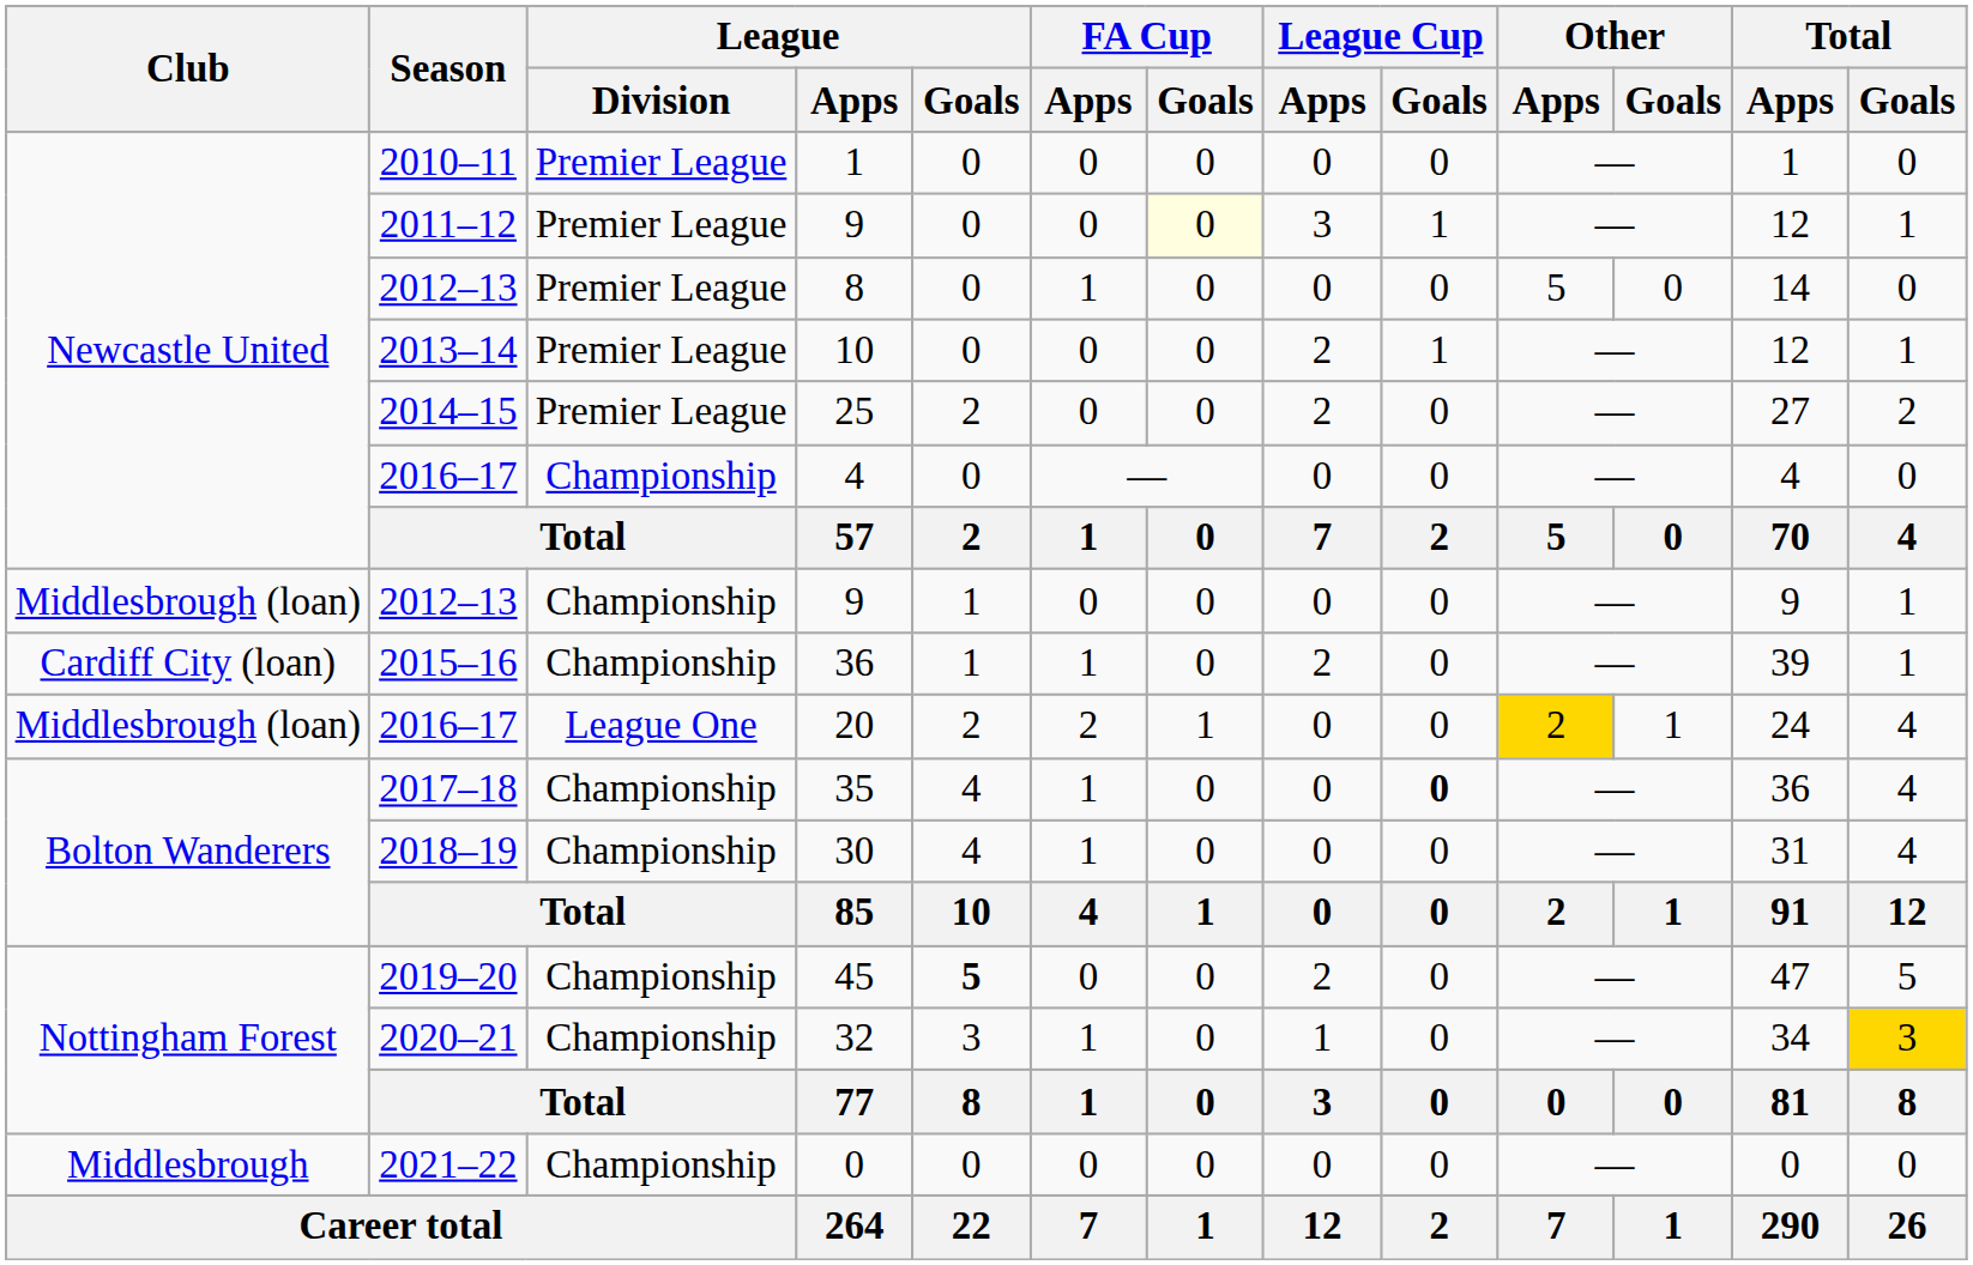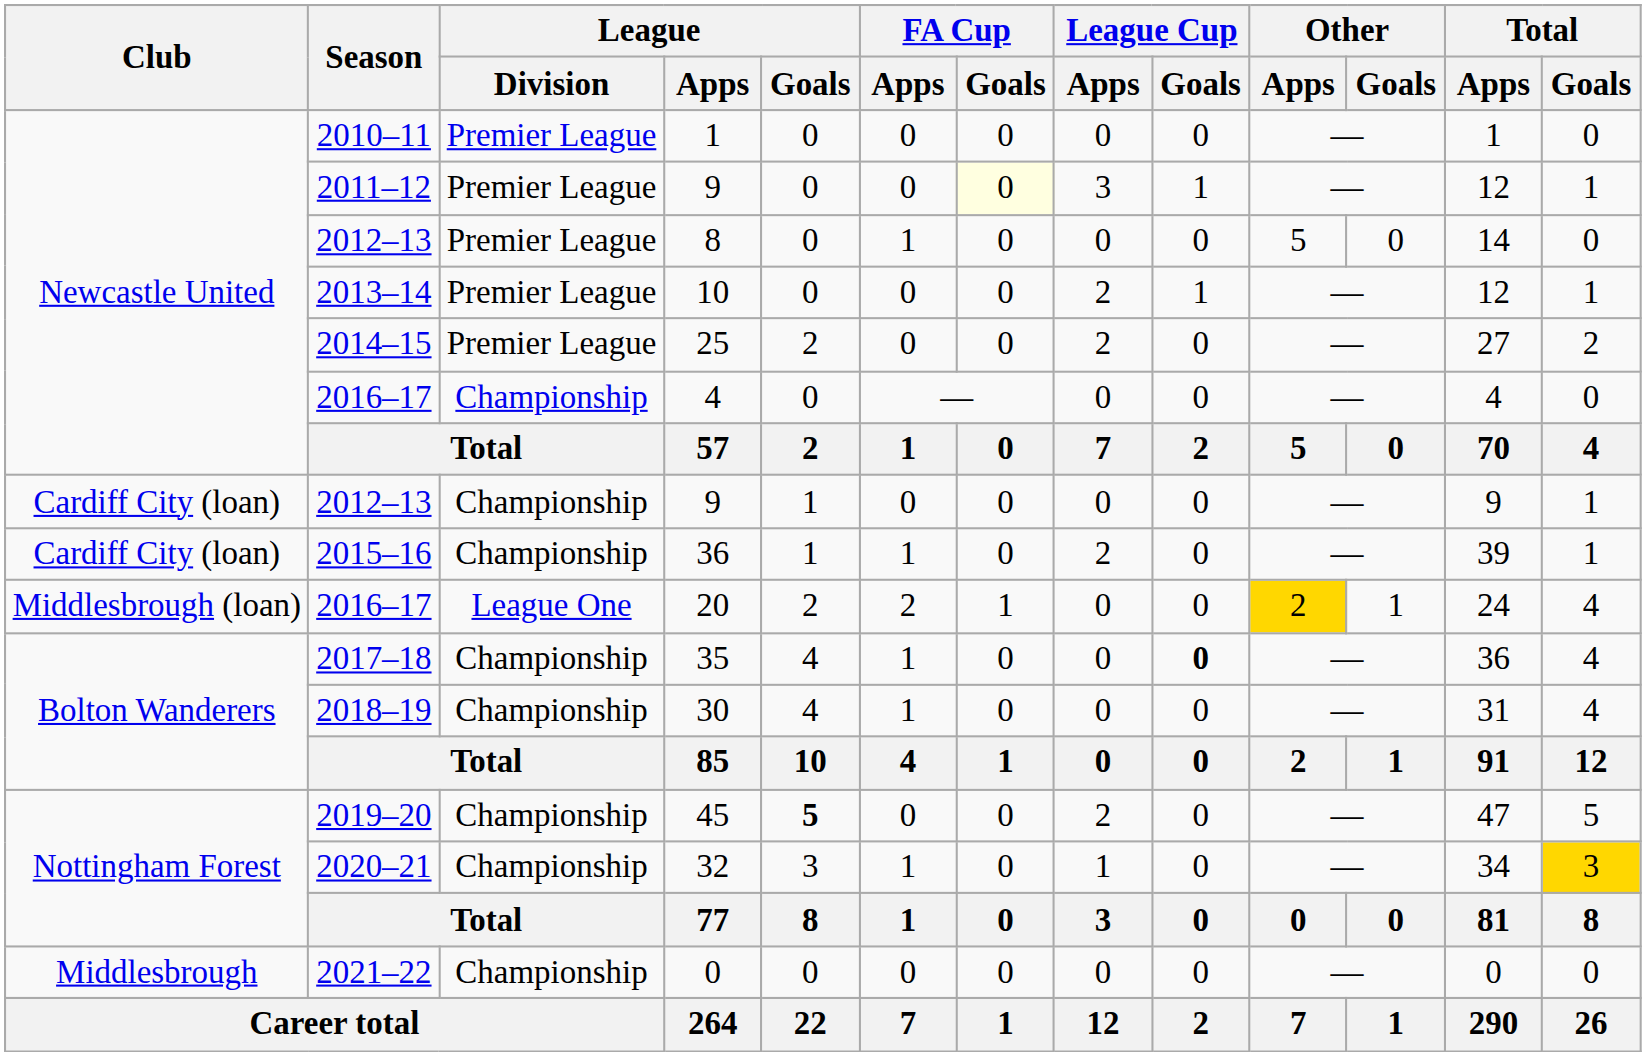 <table class="wikitable" style="text-align: center">
 <tr>
 <th rowspan="2">Club</th>
 <th rowspan="2">Season</th>
 <th colspan="3">League</th>
 <th colspan="2"><a href='#'>FA Cup</a></th>
 <th colspan="2"><a href='#'>League Cup</a></th>
 <th colspan="2">Other</th>
 <th colspan="2">Total</th>
 </tr>
 <tr>
 <th>Division</th>
 <th width=40>Apps</th>
 <th width=40>Goals</th>
 <th width=40>Apps</th>
 <th width=40>Goals</th>
 <th width=40>Apps</th>
 <th width=40>Goals</th>
 <th width=40>Apps</th>
 <th width=40>Goals</th>
 <th width=40>Apps</th>
 <th width=40>Goals</th>
 </tr>
 <tr>
 <td rowspan=7><a href='#'>Newcastle United</a></td>
 <td><a href='#'>2010–11</a></td>
 <td><a href='#'>Premier League</a></td>
 <td>1</td>
 <td>0</td>
 <td>0</td>
 <td>0</td>
 <td>0</td>
 <td>0</td>
 <td colspan=2>—</td>
 <td>1</td>
 <td>0</td>
 </tr>
 <tr>
 <td><a href='#'>2011–12</a></td>
 <td>Premier League</td>
 <td>9</td>
 <td>0</td>
 <td>0</td>
 <td style="background: lightyellow;">0</td>
 <td>3</td>
 <td>1</td>
 <td colspan=2>—</td>
 <td>12</td>
 <td>1</td>
 </tr>
 <tr>
 <td><a href='#'>2012–13</a></td>
 <td>Premier League</td>
 <td>8</td>
 <td>0</td>
 <td>1</td>
 <td>0</td>
 <td>0</td>
 <td>0</td>
 <td>5</td>
 <td>0</td>
 <td>14</td>
 <td>0</td>
 </tr>
 <tr>
 <td><a href='#'>2013–14</a></td>
 <td>Premier League</td>
 <td>10</td>
 <td>0</td>
 <td>0</td>
 <td>0</td>
 <td>2</td>
 <td>1</td>
 <td colspan=2>—</td>
 <td>12</td>
 <td>1</td>
 </tr>
 <tr>
 <td><a href='#'>2014–15</a></td>
 <td>Premier League</td>
 <td>25</td>
 <td>2</td>
 <td>0</td>
 <td>0</td>
 <td>2</td>
 <td>0</td>
 <td colspan=2>—</td>
 <td>27</td>
 <td>2</td>
 </tr>
 <tr>
 <td><a href='#'>2016–17</a></td>
 <td><a href='#'>Championship</a></td>
 <td>4</td>
 <td>0</td>
 <td colspan="2">—</td>
 <td>0</td>
 <td>0</td>
 <td colspan="2">—</td>
 <td>4</td>
 <td>0</td>
 </tr>
 <tr>
 <th colspan="2">Total</th>
 <th>57</th>
 <th>2</th>
 <th>1</th>
 <th>0</th>
 <th>7</th>
 <th>2</th>
 <th>5</th>
 <th>0</th>
 <th>70</th>
 <th>4</th>
 </tr>
 <tr>
-<td><a href='#'>Middlesbrough</a> (loan)</td>
+<td><a href='#'>Cardiff City</a> (loan)</td>
 <td><a href='#'>2012–13</a></td>
 <td>Championship</td>
 <td>9</td>
 <td>1</td>
 <td>0</td>
 <td>0</td>
 <td>0</td>
 <td>0</td>
 <td colspan=2>—</td>
 <td>9</td>
 <td>1</td>
 </tr>
 <tr>
 <td><a href='#'>Cardiff City</a> (loan)</td>
 <td><a href='#'>2015–16</a></td>
 <td>Championship</td>
 <td>36</td>
 <td>1</td>
 <td>1</td>
 <td>0</td>
 <td>2</td>
 <td>0</td>
 <td colspan=2>—</td>
 <td>39</td>
 <td>1</td>
 </tr>
 <tr>
 <td><a href='#'>Middlesbrough</a> (loan)</td>
 <td><a href='#'>2016–17</a></td>
 <td><a href='#'>League One</a></td>
 <td>20</td>
 <td>2</td>
 <td>2</td>
 <td>1</td>
 <td>0</td>
 <td>0</td>
 <td style="background: gold;">2</td>
 <td>1</td>
 <td>24</td>
 <td>4</td>
 </tr>
 <tr>
 <td rowspan="3"><a href='#'>Bolton Wanderers</a></td>
 <td><a href='#'>2017–18</a></td>
 <td>Championship</td>
 <td>35</td>
 <td>4</td>
 <td>1</td>
 <td>0</td>
 <td>0</td>
 <td><strong>0</strong></td>
 <td colspan=2>—</td>
 <td>36</td>
 <td>4</td>
 </tr>
 <tr>
 <td><a href='#'>2018–19</a></td>
 <td>Championship</td>
 <td>30</td>
 <td>4</td>
 <td>1</td>
 <td>0</td>
 <td>0</td>
 <td>0</td>
 <td colspan=2>—</td>
 <td>31</td>
 <td>4</td>
 </tr>
 <tr>
 <th colspan="2">Total</th>
 <th>85</th>
 <th>10</th>
 <th>4</th>
 <th>1</th>
 <th>0</th>
 <th>0</th>
 <th>2</th>
 <th>1</th>
 <th>91</th>
 <th>12</th>
 </tr>
 <tr>
 <td rowspan=3><a href='#'>Nottingham Forest</a></td>
 <td><a href='#'>2019–20</a></td>
 <td>Championship</td>
 <td>45</td>
 <td><strong>5</strong></td>
 <td>0</td>
 <td>0</td>
 <td>2</td>
 <td>0</td>
 <td colspan="2">—</td>
 <td>47</td>
 <td>5</td>
 </tr>
 <tr>
 <td><a href='#'>2020–21</a></td>
 <td>Championship</td>
 <td>32</td>
 <td>3</td>
 <td>1</td>
 <td>0</td>
 <td>1</td>
 <td>0</td>
 <td colspan=2>—</td>
 <td>34</td>
 <td style="background: gold;">3</td>
 </tr>
 <tr>
 <th colspan=2>Total</th>
 <th>77</th>
 <th>8</th>
 <th>1</th>
 <th>0</th>
 <th>3</th>
 <th>0</th>
 <th>0</th>
 <th>0</th>
 <th>81</th>
 <th>8</th>
 </tr>
 <tr>
 <td><a href='#'>Middlesbrough</a></td>
 <td><a href='#'>2021–22</a></td>
 <td>Championship</td>
 <td>0</td>
 <td>0</td>
 <td>0</td>
 <td>0</td>
 <td>0</td>
 <td>0</td>
 <td colspan=2>—</td>
 <td>0</td>
 <td>0</td>
 </tr>
 <tr>
 <th colspan="3">Career total</th>
 <th>264</th>
 <th>22</th>
 <th>7</th>
 <th>1</th>
 <th>12</th>
 <th>2</th>
 <th>7</th>
 <th>1</th>
 <th>290</th>
 <th>26</th>
 </tr>
 </table>
